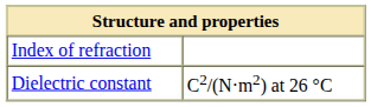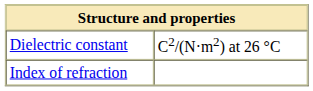 <table border="1" cellspacing="0" cellpadding="3" style="margin: 0 0 0 0.5em; background: #FFFFFF; border-color: #C0C090;">
 <tr>
 <th width="85%" align="center" cellspacing="3" style="font-size:95%; border: 1px solid #C0C090; background-color: #F8EABA; margin-bottom: 3px;" colspan="2">Structure and properties</th>
 </tr>
 <tr>
+<td><a href='#'>Dielectric constant</a></td>
+<td>C<sup>2</sup>/(N·m<sup>2</sup>) at 26 °C</td>
+</tr>
+<tr>
 <td><a href='#'>Index of refraction</a></td>
 <td></td>
 </tr>
-<tr>
-<td><a href='#'>Dielectric constant</a></td>
-<td>C<sup>2</sup>/(N·m<sup>2</sup>) at 26 °C</td>
-</tr>
 </table>
